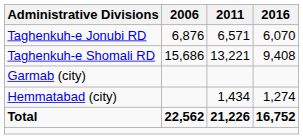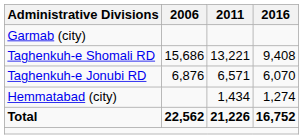 <table class="wikitable">
 <tr>
 <th>Administrative Divisions</th>
 <th>2006</th>
 <th>2011</th>
 <th>2016</th>
 </tr>
 <tr>
-<td><a href='#'>Taghenkuh-e Jonubi RD</a></td>
-<td style="text-align: right;">6,876</td>
-<td style="text-align: right;">6,571</td>
-<td style="text-align: right;">6,070</td>
+<td><a href='#'>Garmab</a> (city)</td>
+<td style="text-align: right;"></td>
+<td style="text-align: right;"></td>
+<td style="text-align: right;"></td>
 </tr>
 <tr>
 <td><a href='#'>Taghenkuh-e Shomali RD</a></td>
 <td style="text-align: right;">15,686</td>
 <td style="text-align: right;">13,221</td>
 <td style="text-align: right;">9,408</td>
 </tr>
 <tr>
-<td><a href='#'>Garmab</a> (city)</td>
-<td style="text-align: right;"></td>
-<td style="text-align: right;"></td>
-<td style="text-align: right;"></td>
+<td><a href='#'>Taghenkuh-e Jonubi RD</a></td>
+<td style="text-align: right;">6,876</td>
+<td style="text-align: right;">6,571</td>
+<td style="text-align: right;">6,070</td>
 </tr>
 <tr>
 <td><a href='#'>Hemmatabad</a> (city)</td>
 <td style="text-align: right;"></td>
 <td style="text-align: right;">1,434</td>
 <td style="text-align: right;">1,274</td>
 </tr>
 <tr>
 <td><strong>Total</strong></td>
 <td style="text-align: right;"><strong>22,562</strong></td>
 <td style="text-align: right;"><strong>21,226</strong></td>
 <td style="text-align: right;"><strong>16,752</strong></td>
 </tr>
 <tr>
 <td colspan=4></td>
 </tr>
 </table>
